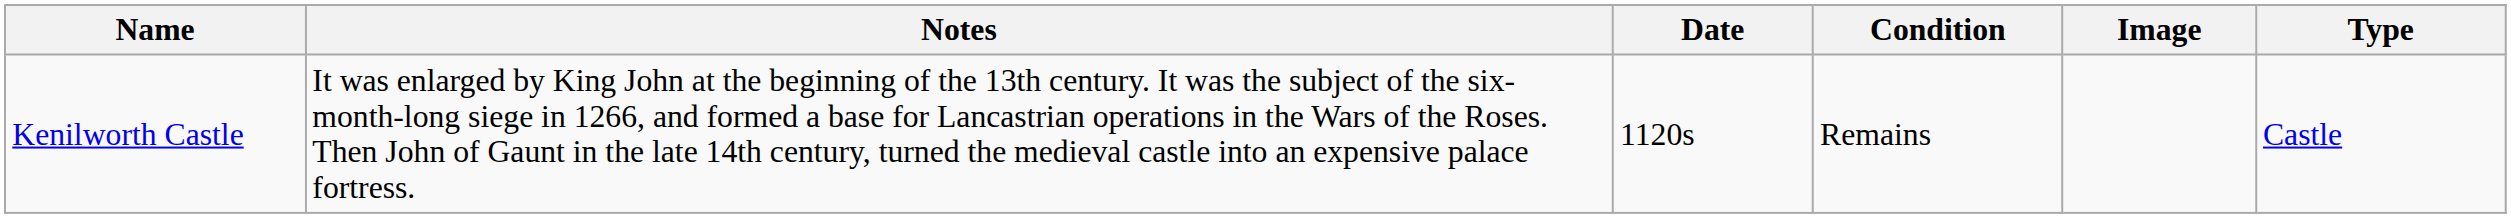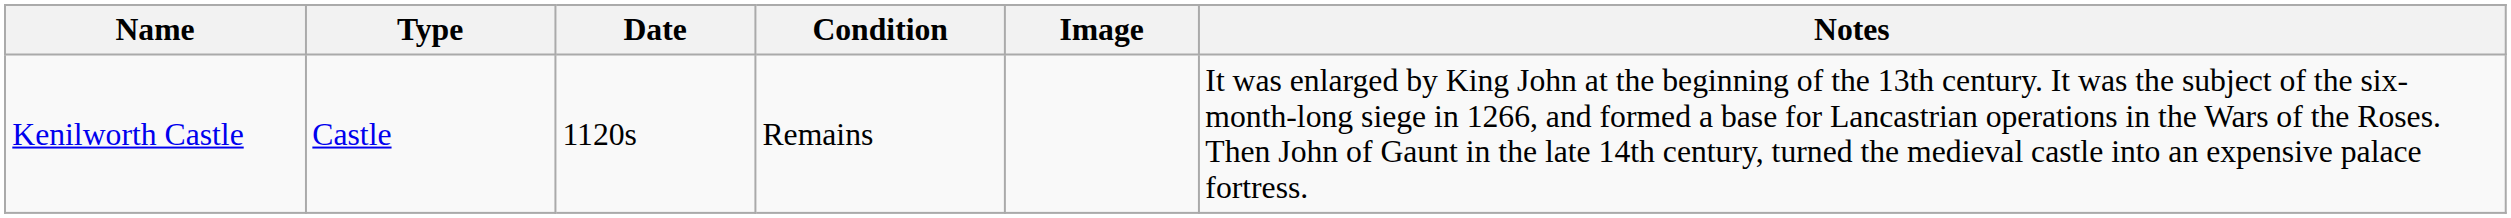 <table class="wikitable sortable" width="100%">
 <tr>
 <th width="12%">Name</th>
-<th class="unsortable">Notes</th>
+<th width="10%">Type</th>
 <th width="8%">Date</th>
 <th width="10%">Condition</th>
 <th class="unsortable" width="90px">Image</th>
-<th width="10%">Type</th>
+<th class="unsortable">Notes</th>
 </tr>
 <tr>
 <td><a href='#'>Kenilworth Castle</a></td>
-<td>It was enlarged by King John at the beginning of the 13th century. It was the subject of the six-month-long siege in 1266, and formed a base for Lancastrian operations in the Wars of the Roses. Then John of Gaunt in the late 14th century, turned the medieval castle into an expensive palace fortress.</td>
+<td><a href='#'>Castle</a></td>
 <td>1120s</td>
 <td>Remains</td>
 <td></td>
-<td><a href='#'>Castle</a></td>
+<td>It was enlarged by King John at the beginning of the 13th century. It was the subject of the six-month-long siege in 1266, and formed a base for Lancastrian operations in the Wars of the Roses. Then John of Gaunt in the late 14th century, turned the medieval castle into an expensive palace fortress.</td>
 </tr>
 </table>
